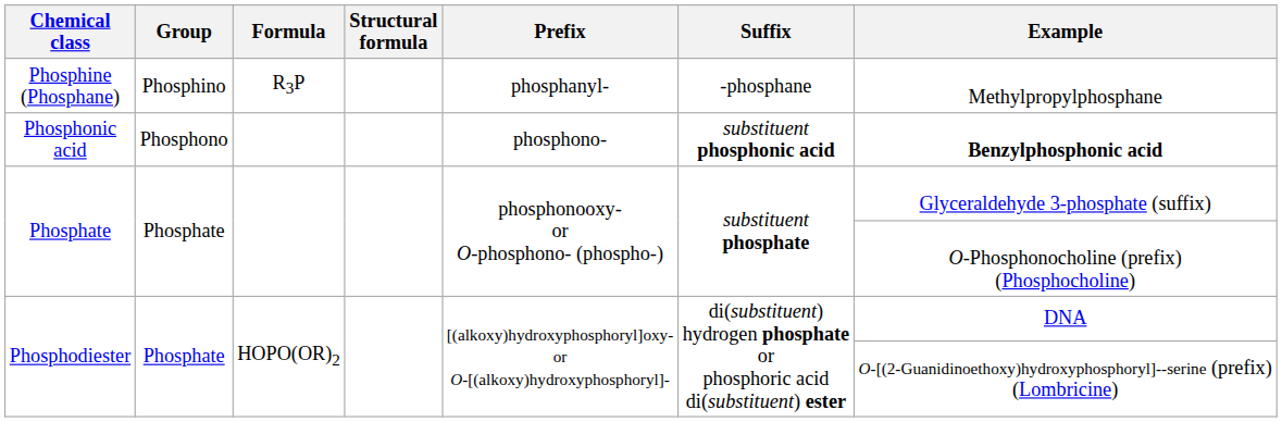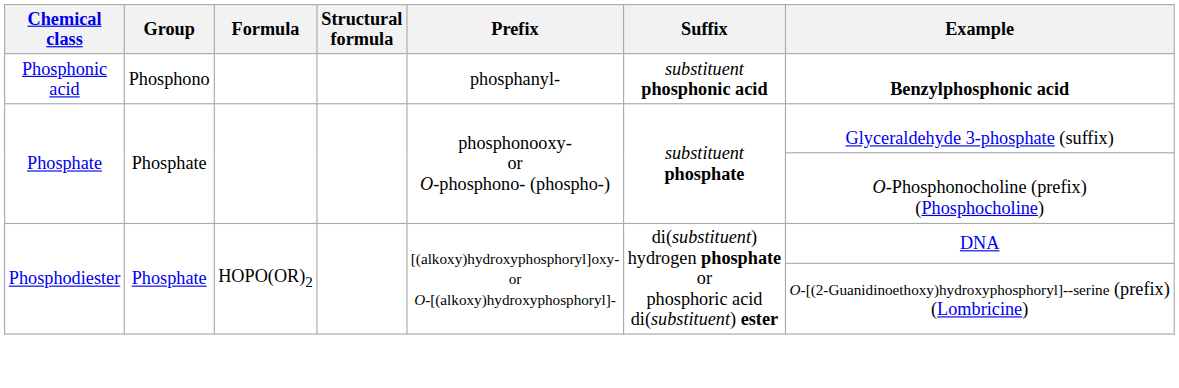 <table class="wikitable" style="background: #ffffff; text-align: center;width:800px">
 <tr>
 <th><a href='#'>Chemical class</a></th>
 <th>Group</th>
 <th>Formula</th>
 <th>Structural formula</th>
 <th>Prefix</th>
 <th>Suffix</th>
 <th>Example</th>
 </tr>
 <tr>
-<td><a href='#'>Phosphine</a><br>(<a href='#'>Phosphane</a>)</td>
-<td>Phosphino</td>
-<td>R<sub>3</sub>P</td>
-<td></td>
-<td>phosphanyl-</td>
-<td>-phosphane</td>
-<td><br>Methylpropylphosphane</td>
-</tr>
-<tr>
 <td><a href='#'>Phosphonic acid</a></td>
 <td>Phosphono</td>
 <td></td>
 <td></td>
-<td>phosphono-</td>
+<td>phosphanyl-</td>
 <td><em>substituent</em> <strong>phosphonic acid</strong></td>
 <td><strong><br>Benzylphosphonic acid</strong></td>
 </tr>
 <tr>
 <td rowspan=2><a href='#'>Phosphate</a></td>
 <td rowspan=2>Phosphate</td>
 <td rowspan=2></td>
 <td rowspan=2></td>
 <td rowspan=2>phosphonooxy-<br>or<br><em>O</em>-phosphono- (phospho-)</td>
 <td rowspan=2><em>substituent</em> <strong>phosphate</strong></td>
 <td><br><a href='#'>Glyceraldehyde 3-phosphate</a> (suffix)</td>
 </tr>
 <tr>
 <td><br><em>O</em>-Phosphonocholine (prefix)<br>(<a href='#'>Phosphocholine</a>)</td>
 </tr>
 <tr>
 <td rowspan=2><a href='#'>Phosphodiester</a></td>
 <td rowspan=2><a href='#'>Phosphate</a></td>
 <td rowspan=2>HOPO(OR)<sub>2</sub></td>
 <td rowspan=2></td>
 <td rowspan=2><small>[(alkoxy)hydroxyphosphoryl]oxy-<br>or<br><em>O</em>-[(alkoxy)hydroxyphosphoryl]-</small></td>
 <td rowspan=2>di(<em>substituent</em>) hydrogen <strong>phosphate</strong><br>or<br>phosphoric acid di(<em>substituent</em>) <strong>ester</strong></td>
 <td><a href='#'>DNA</a></td>
 </tr>
 <tr>
 <td><small><em>O</em>‑[(2‑Guanidinoethoxy)hydroxyphosphoryl]‑‑serine</small> (prefix)<br>(<a href='#'>Lombricine</a>)</td>
 </tr>
 </table>
